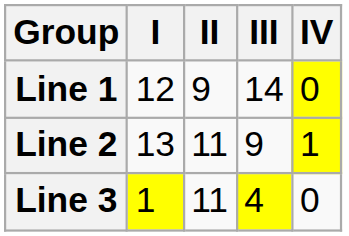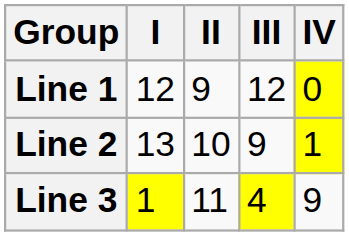 <table class=wikitable>
 <tr>
 <th scope=col>Group</th>
 <th scope=col>I</th>
 <th scope=col>II</th>
 <th scope=col>III</th>
 <th scope=col>IV</th>
 </tr>
 <tr>
 <th scope=row>Line 1</th>
 <td>12</td>
 <td>9</td>
-<td>14</td>
+<td>12</td>
 <td style="background: yellow;">0</td>
 </tr>
 <tr>
 <th scope=row>Line 2</th>
 <td>13</td>
-<td>11</td>
+<td>10</td>
 <td>9</td>
 <td style="background: yellow;">1</td>
 </tr>
 <tr>
 <th scope=row>Line 3</th>
 <td style="background: yellow;">1</td>
 <td>11</td>
 <td style="background: yellow;">4</td>
-<td>0</td>
+<td>9</td>
 </tr>
 </table>
